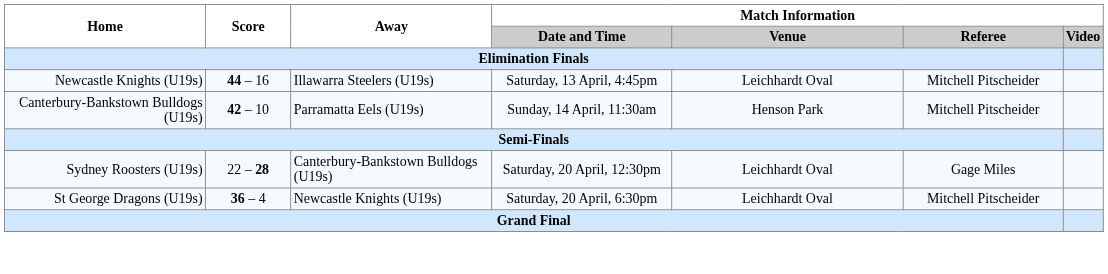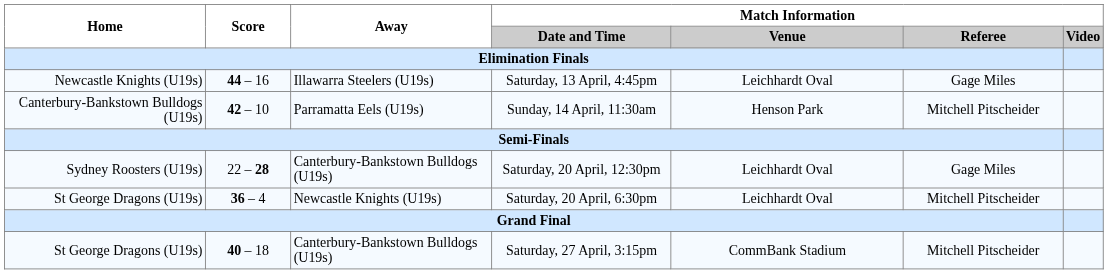 <table width="100%" cellspacing="0" cellpadding="3" border="1" style="border-collapse:collapse;  text-align:center;">
 <tr>
 <th rowspan="2" width="19%">Home</th>
 <th rowspan="2" width="8%">Score</th>
 <th rowspan="2" width="19%">Away</th>
 <th colspan="4">Match Information</th>
 </tr>
 <tr bgcolor="#CCCCCC">
 <th width="17%">Date and Time</th>
 <th width="22%">Venue</th>
 <th width="50%">Referee</th>
 <th>Video</th>
 </tr>
 <tr style="background:#d0e7ff;">
 <td colspan="6"><strong>Elimination Finals</strong></td>
 <td></td>
 </tr>
 <tr style="text-align:center; background:#f5faff;">
 <td align="right">Newcastle Knights (U19s) </td>
 <td><strong>44</strong> – 16</td>
 <td align="left"> Illawarra Steelers (U19s)</td>
 <td>Saturday, 13 April, 4:45pm</td>
 <td>Leichhardt Oval</td>
-<td>Mitchell Pitscheider</td>
+<td>Gage Miles</td>
 <td></td>
 </tr>
 <tr style="text-align:center; background:#f5faff;">
 <td align="right">Canterbury-Bankstown Bulldogs (U19s) </td>
 <td><strong>42</strong> – 10</td>
 <td align="left"> Parramatta Eels (U19s)</td>
 <td>Sunday, 14 April, 11:30am</td>
 <td>Henson Park</td>
 <td>Mitchell Pitscheider</td>
 <td></td>
 </tr>
 <tr style="background:#d0e7ff;">
 <td colspan="6"><strong>Semi-Finals</strong></td>
 <td></td>
 </tr>
 <tr style="text-align:center; background:#f5faff;">
 <td align="right">Sydney Roosters (U19s) </td>
 <td>22 – <strong>28</strong></td>
 <td align="left"> Canterbury-Bankstown Bulldogs (U19s)</td>
 <td>Saturday, 20 April, 12:30pm</td>
 <td>Leichhardt Oval</td>
 <td>Gage Miles</td>
 <td></td>
 </tr>
 <tr style="text-align:center; background:#f5faff;">
 <td align="right">St George Dragons (U19s) </td>
 <td><strong>36</strong> – 4</td>
 <td align="left"> Newcastle Knights (U19s)</td>
 <td>Saturday, 20 April, 6:30pm</td>
 <td>Leichhardt Oval</td>
 <td>Mitchell Pitscheider</td>
 <td></td>
 </tr>
 <tr style="background:#d0e7ff;">
 <td colspan="6"><strong>Grand Final</strong></td>
 <td></td>
 </tr>
+<tr style="text-align:center; background:#f5faff;">
+<td align="right">St George Dragons (U19s) </td>
+<td><strong>40</strong> – 18</td>
+<td align="left"> Canterbury-Bankstown Bulldogs (U19s)</td>
+<td>Saturday, 27 April, 3:15pm</td>
+<td>CommBank Stadium</td>
+<td>Mitchell Pitscheider</td>
+<td></td>
+</tr>
 </table>
